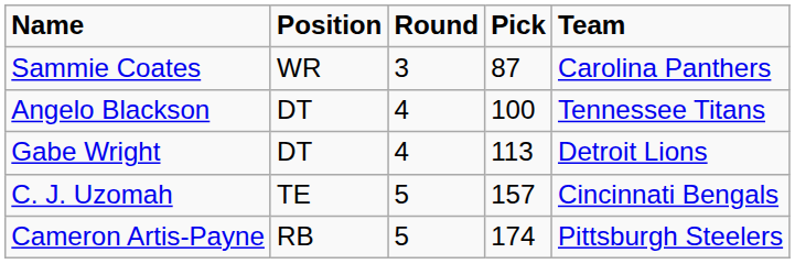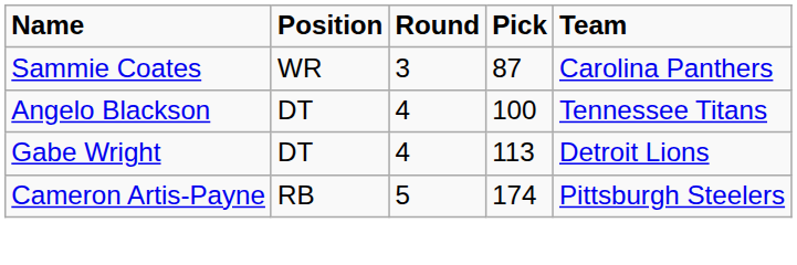 <table class="wikitable sortable" border="1"style="width;40em;text-aligncenter;">
 <tr>
 <td><strong>Name</strong></td>
 <td><strong>Position</strong></td>
 <td><strong>Round</strong></td>
 <td><strong>Pick</strong></td>
 <td><strong>Team</strong></td>
 </tr>
 <tr>
 <td><a href='#'>Sammie Coates</a></td>
 <td>WR</td>
 <td>3</td>
 <td>87</td>
 <td><a href='#'>Carolina Panthers</a></td>
 </tr>
 <tr>
 <td><a href='#'>Angelo Blackson</a></td>
 <td>DT</td>
 <td>4</td>
 <td>100</td>
 <td><a href='#'>Tennessee Titans</a></td>
 </tr>
 <tr>
 <td><a href='#'>Gabe Wright</a></td>
 <td>DT</td>
 <td>4</td>
 <td>113</td>
 <td><a href='#'>Detroit Lions</a></td>
 </tr>
 <tr>
-<td><a href='#'>C. J. Uzomah</a></td>
-<td>TE</td>
-<td>5</td>
-<td>157</td>
-<td><a href='#'>Cincinnati Bengals</a></td>
-</tr>
-<tr>
 <td><a href='#'>Cameron Artis-Payne</a></td>
 <td>RB</td>
 <td>5</td>
 <td>174</td>
 <td><a href='#'>Pittsburgh Steelers</a></td>
 </tr>
 </table>
